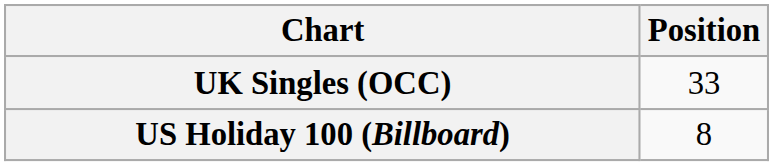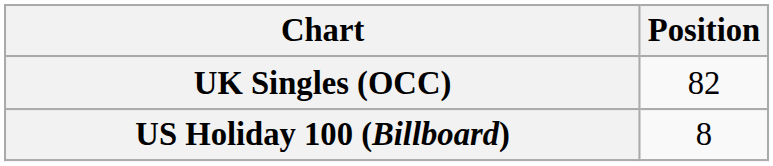 <table class="wikitable plainrowheaders sortable" style="text-align:center">
 <tr>
 <th scope="col" style="width:19em;">Chart</th>
 <th scope="col">Position</th>
 </tr>
 <tr>
 <th scope="row">UK Singles (OCC)</th>
-<td>33</td>
+<td>82</td>
 </tr>
 <tr>
 <th scope="row">US Holiday 100 (<em>Billboard</em>)</th>
 <td>8</td>
 </tr>
 </table>
